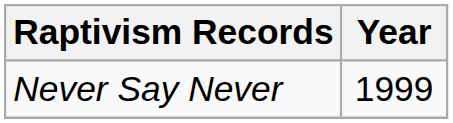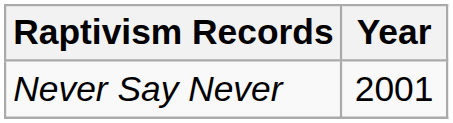 <table class="wikitable">
 <tr>
 <th align="left" valign="top">Raptivism Records</th>
 <th align="center" valign="top" width="40">Year</th>
 </tr>
 <tr>
 <td align="left" valign="top"><em>Never Say Never</em></td>
-<td align="center" rowspan="1">1999</td>
+<td align="center" rowspan="1">2001</td>
 </tr>
 <tr>
 </tr>
 </table>
